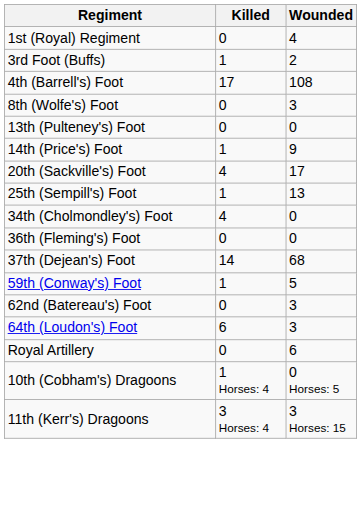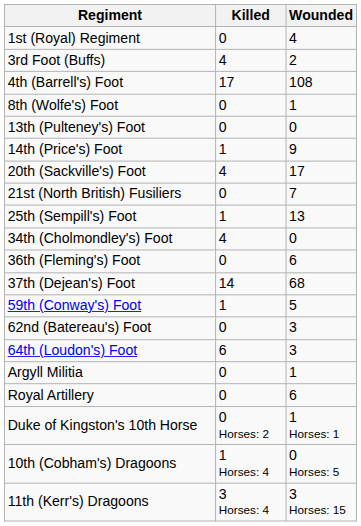 <table class="wikitable">
 <tr>
 <th width=60%>Regiment</th>
 <th width=20%>Killed</th>
 <th width=20%>Wounded</th>
 </tr>
 <tr>
 <td>1st (Royal) Regiment</td>
 <td>0</td>
 <td>4</td>
 </tr>
 <tr>
 <td>3rd Foot (Buffs)</td>
-<td>1</td>
+<td>4</td>
 <td>2</td>
 </tr>
 <tr>
 <td>4th (Barrell's) Foot</td>
 <td>17</td>
 <td>108</td>
 </tr>
 <tr>
 <td>8th (Wolfe's) Foot</td>
 <td>0</td>
-<td>3</td>
+<td>1</td>
 </tr>
 <tr>
 <td>13th (Pulteney's) Foot</td>
 <td>0</td>
 <td>0</td>
 </tr>
 <tr>
 <td>14th (Price's) Foot</td>
 <td>1</td>
 <td>9</td>
 </tr>
 <tr>
 <td>20th (Sackville's) Foot</td>
 <td>4</td>
 <td>17</td>
 </tr>
 <tr>
+<td>21st (North British) Fusiliers</td>
+<td>0</td>
+<td>7</td>
+</tr>
+<tr>
 <td>25th (Sempill's) Foot</td>
 <td>1</td>
 <td>13</td>
 </tr>
 <tr>
 <td>34th (Cholmondley's) Foot</td>
 <td>4</td>
 <td>0</td>
 </tr>
 <tr>
 <td>36th (Fleming's) Foot</td>
 <td>0</td>
-<td>0</td>
+<td>6</td>
 </tr>
 <tr>
 <td>37th (Dejean's) Foot</td>
 <td>14</td>
 <td>68</td>
 </tr>
 <tr>
 <td><a href='#'>59th (Conway's) Foot</a></td>
 <td>1</td>
 <td>5</td>
 </tr>
 <tr>
 <td>62nd (Batereau's) Foot</td>
 <td>0</td>
 <td>3</td>
 </tr>
 <tr>
 <td><a href='#'>64th (Loudon's) Foot</a></td>
 <td>6</td>
 <td>3</td>
 </tr>
 <tr>
+<td>Argyll Militia</td>
+<td>0</td>
+<td>1</td>
+</tr>
+<tr>
 <td>Royal Artillery</td>
 <td>0</td>
 <td>6</td>
+</tr>
+<tr>
+<td>Duke of Kingston's 10th Horse</td>
+<td>0<br><small>Horses: 2</small></td>
+<td>1<br><small>Horses: 1</small></td>
 </tr>
 <tr>
 <td>10th (Cobham's) Dragoons</td>
 <td>1<br><small>Horses: 4</small></td>
 <td>0<br><small>Horses: 5</small></td>
 </tr>
 <tr>
 <td>11th (Kerr's) Dragoons</td>
 <td>3<br><small>Horses: 4</small></td>
 <td>3<br><small>Horses: 15</small></td>
 </tr>
 </table>
